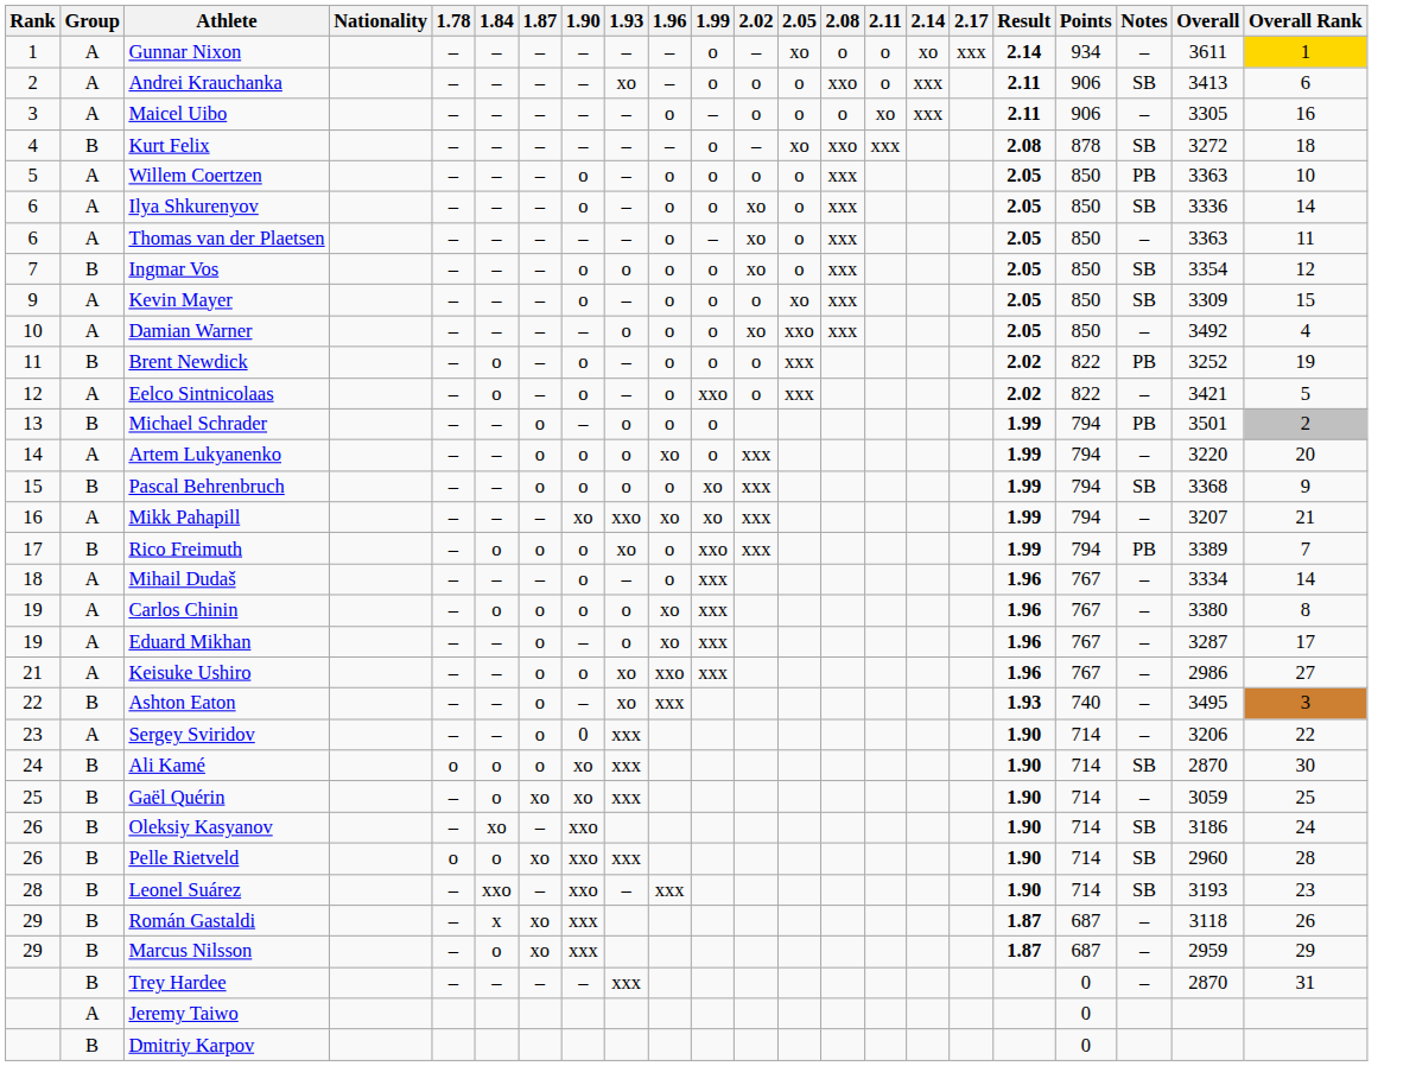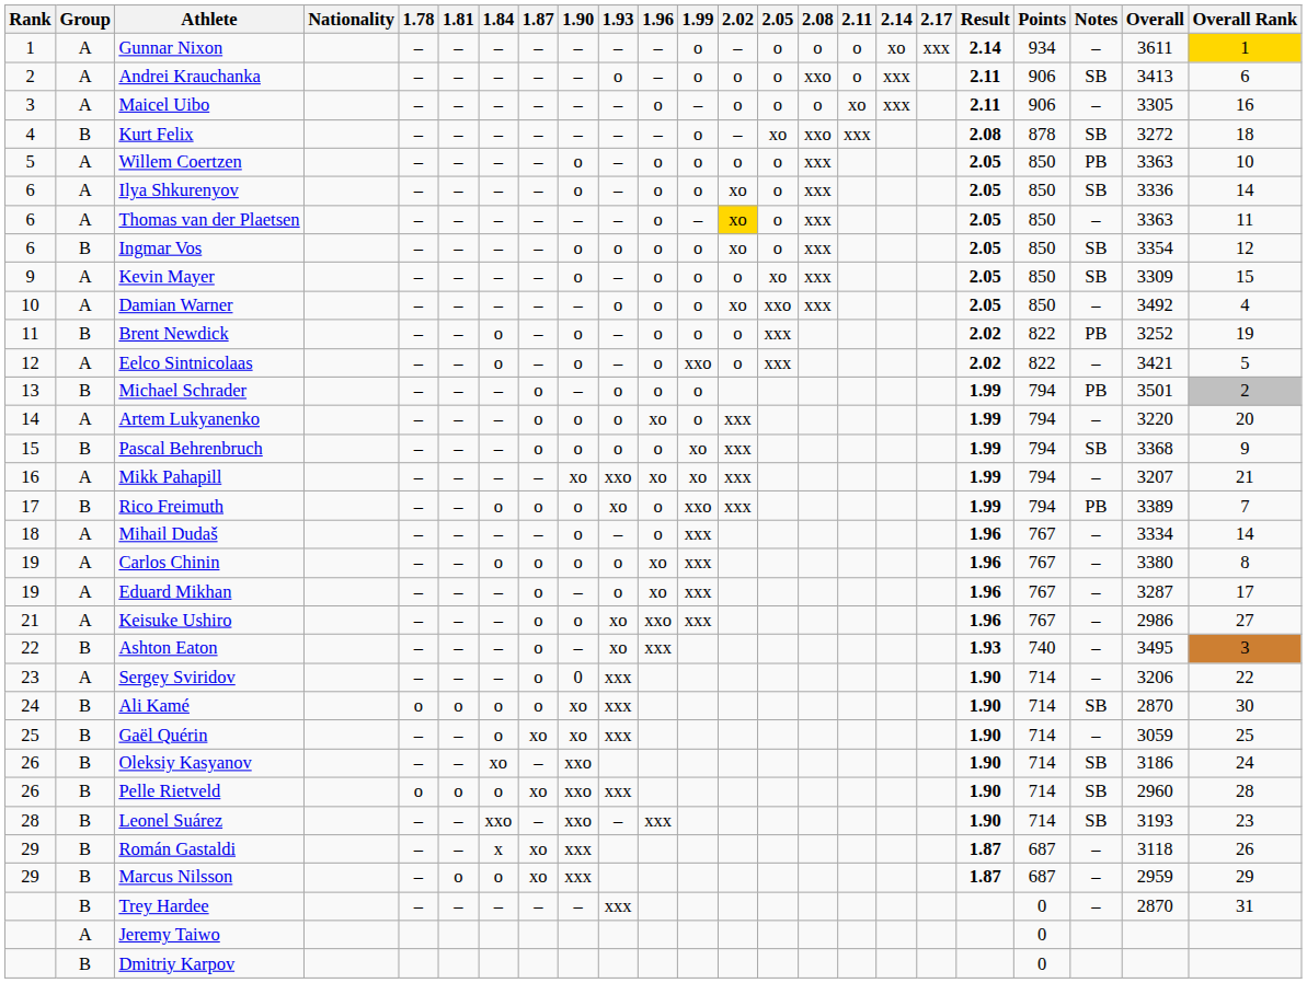 <table class="wikitable sortable" style="text-align:center">
 <tr>
 <th>Rank</th>
 <th>Group</th>
 <th>Athlete</th>
 <th>Nationality</th>
 <th>1.78</th>
+<th>1.81</th>
 <th>1.84</th>
 <th>1.87</th>
 <th>1.90</th>
 <th>1.93</th>
 <th>1.96</th>
 <th>1.99</th>
 <th>2.02</th>
 <th>2.05</th>
 <th>2.08</th>
 <th>2.11</th>
 <th>2.14</th>
 <th>2.17</th>
 <th>Result</th>
 <th>Points</th>
 <th>Notes</th>
 <th>Overall</th>
 <th>Overall Rank</th>
 </tr>
 <tr>
 <td>1</td>
 <td>A</td>
 <td align=left><a href='#'>Gunnar Nixon</a></td>
 <td align=left></td>
 <td>–</td>
 <td>–</td>
 <td>–</td>
 <td>–</td>
 <td>–</td>
 <td>–</td>
+<td>–</td>
 <td>o</td>
 <td>–</td>
-<td>xo</td>
+<td>o</td>
 <td>o</td>
 <td>o</td>
 <td>xo</td>
 <td>xxx</td>
 <td><strong>2.14</strong></td>
 <td>934</td>
 <td>–</td>
 <td>3611</td>
 <td style="background-color:#ffd700">1</td>
 </tr>
 <tr>
 <td>2</td>
 <td>A</td>
 <td align=left><a href='#'>Andrei Krauchanka</a></td>
 <td align=left></td>
 <td>–</td>
 <td>–</td>
 <td>–</td>
 <td>–</td>
-<td>xo</td>
+<td>–</td>
+<td>o</td>
 <td>–</td>
 <td>o</td>
 <td>o</td>
 <td>o</td>
 <td>xxo</td>
 <td>o</td>
 <td>xxx</td>
 <td></td>
 <td><strong>2.11</strong></td>
 <td>906</td>
 <td>SB</td>
 <td>3413</td>
 <td>6</td>
 </tr>
 <tr>
 <td>3</td>
 <td>A</td>
 <td align=left><a href='#'>Maicel Uibo</a></td>
 <td align=left></td>
+<td>–</td>
 <td>–</td>
 <td>–</td>
 <td>–</td>
 <td>–</td>
 <td>–</td>
 <td>o</td>
 <td>–</td>
 <td>o</td>
 <td>o</td>
 <td>o</td>
 <td>xo</td>
 <td>xxx</td>
 <td></td>
 <td><strong>2.11</strong></td>
 <td>906</td>
 <td>–</td>
 <td>3305</td>
 <td>16</td>
 </tr>
 <tr>
 <td>4</td>
 <td>B</td>
 <td align=left><a href='#'>Kurt Felix</a></td>
 <td align=left></td>
 <td>–</td>
 <td>–</td>
 <td>–</td>
 <td>–</td>
 <td>–</td>
 <td>–</td>
+<td>–</td>
 <td>o</td>
 <td>–</td>
 <td>xo</td>
 <td>xxo</td>
 <td>xxx</td>
 <td></td>
 <td></td>
 <td><strong>2.08</strong></td>
 <td>878</td>
 <td>SB</td>
 <td>3272</td>
 <td>18</td>
 </tr>
 <tr>
 <td>5</td>
 <td>A</td>
 <td align=left><a href='#'>Willem Coertzen</a></td>
 <td align=left></td>
+<td>–</td>
 <td>–</td>
 <td>–</td>
 <td>–</td>
 <td>o</td>
 <td>–</td>
 <td>o</td>
 <td>o</td>
 <td>o</td>
 <td>o</td>
 <td>xxx</td>
 <td></td>
 <td></td>
 <td></td>
 <td><strong>2.05</strong></td>
 <td>850</td>
 <td>PB</td>
 <td>3363</td>
 <td>10</td>
 </tr>
 <tr>
 <td>6</td>
 <td>A</td>
 <td align=left><a href='#'>Ilya Shkurenyov</a></td>
 <td align=left></td>
+<td>–</td>
 <td>–</td>
 <td>–</td>
 <td>–</td>
 <td>o</td>
 <td>–</td>
 <td>o</td>
 <td>o</td>
 <td>xo</td>
 <td>o</td>
 <td>xxx</td>
 <td></td>
 <td></td>
 <td></td>
 <td><strong>2.05</strong></td>
 <td>850</td>
 <td>SB</td>
 <td>3336</td>
 <td>14</td>
 </tr>
 <tr>
 <td>6</td>
 <td>A</td>
 <td align=left><a href='#'>Thomas van der Plaetsen</a></td>
 <td align=left></td>
 <td>–</td>
 <td>–</td>
 <td>–</td>
 <td>–</td>
 <td>–</td>
+<td>–</td>
 <td>o</td>
 <td>–</td>
-<td>xo</td>
+<td style="background: gold;">xo</td>
 <td>o</td>
 <td>xxx</td>
 <td></td>
 <td></td>
 <td></td>
 <td><strong>2.05</strong></td>
 <td>850</td>
 <td>–</td>
 <td>3363</td>
 <td>11</td>
 </tr>
 <tr>
-<td>7</td>
+<td>6</td>
 <td>B</td>
 <td align=left><a href='#'>Ingmar Vos</a></td>
 <td align=left></td>
+<td>–</td>
 <td>–</td>
 <td>–</td>
 <td>–</td>
 <td>o</td>
 <td>o</td>
 <td>o</td>
 <td>o</td>
 <td>xo</td>
 <td>o</td>
 <td>xxx</td>
 <td></td>
 <td></td>
 <td></td>
 <td><strong>2.05</strong></td>
 <td>850</td>
 <td>SB</td>
 <td>3354</td>
 <td>12</td>
 </tr>
 <tr>
 <td>9</td>
 <td>A</td>
 <td align=left><a href='#'>Kevin Mayer</a></td>
 <td align=left></td>
+<td>–</td>
 <td>–</td>
 <td>–</td>
 <td>–</td>
 <td>o</td>
 <td>–</td>
 <td>o</td>
 <td>o</td>
 <td>o</td>
 <td>xo</td>
 <td>xxx</td>
 <td></td>
 <td></td>
 <td></td>
 <td><strong>2.05</strong></td>
 <td>850</td>
 <td>SB</td>
 <td>3309</td>
 <td>15</td>
 </tr>
 <tr>
 <td>10</td>
 <td>A</td>
 <td align=left><a href='#'>Damian Warner</a></td>
 <td align=left></td>
 <td>–</td>
 <td>–</td>
 <td>–</td>
 <td>–</td>
+<td>–</td>
 <td>o</td>
 <td>o</td>
 <td>o</td>
 <td>xo</td>
 <td>xxo</td>
 <td>xxx</td>
 <td></td>
 <td></td>
 <td></td>
 <td><strong>2.05</strong></td>
 <td>850</td>
 <td>–</td>
 <td>3492</td>
 <td>4</td>
 </tr>
 <tr>
 <td>11</td>
 <td>B</td>
 <td align=left><a href='#'>Brent Newdick</a></td>
 <td align=left></td>
+<td>–</td>
 <td>–</td>
 <td>o</td>
 <td>–</td>
 <td>o</td>
 <td>–</td>
 <td>o</td>
 <td>o</td>
 <td>o</td>
 <td>xxx</td>
 <td></td>
 <td></td>
 <td></td>
 <td></td>
 <td><strong>2.02</strong></td>
 <td>822</td>
 <td>PB</td>
 <td>3252</td>
 <td>19</td>
 </tr>
 <tr>
 <td>12</td>
 <td>A</td>
 <td align=left><a href='#'>Eelco Sintnicolaas</a></td>
 <td align=left></td>
+<td>–</td>
 <td>–</td>
 <td>o</td>
 <td>–</td>
 <td>o</td>
 <td>–</td>
 <td>o</td>
 <td>xxo</td>
 <td>o</td>
 <td>xxx</td>
 <td></td>
 <td></td>
 <td></td>
 <td></td>
 <td><strong>2.02</strong></td>
 <td>822</td>
 <td>–</td>
 <td>3421</td>
 <td>5</td>
 </tr>
 <tr>
 <td>13</td>
 <td>B</td>
 <td align=left><a href='#'>Michael Schrader</a></td>
 <td align=left></td>
 <td>–</td>
 <td>–</td>
+<td>–</td>
 <td>o</td>
 <td>–</td>
 <td>o</td>
 <td>o</td>
 <td>o</td>
 <td></td>
 <td></td>
 <td></td>
 <td></td>
 <td></td>
 <td></td>
 <td><strong>1.99</strong></td>
 <td>794</td>
 <td>PB</td>
 <td>3501</td>
 <td style="background-color:#c0c0c0">2</td>
 </tr>
 <tr>
 <td>14</td>
 <td>A</td>
 <td align=left><a href='#'>Artem Lukyanenko</a></td>
 <td align=left></td>
 <td>–</td>
 <td>–</td>
+<td>–</td>
 <td>o</td>
 <td>o</td>
 <td>o</td>
 <td>xo</td>
 <td>o</td>
 <td>xxx</td>
 <td></td>
 <td></td>
 <td></td>
 <td></td>
 <td></td>
 <td><strong>1.99</strong></td>
 <td>794</td>
 <td>–</td>
 <td>3220</td>
 <td>20</td>
 </tr>
 <tr>
 <td>15</td>
 <td>B</td>
 <td align=left><a href='#'>Pascal Behrenbruch</a></td>
 <td align=left></td>
+<td>–</td>
 <td>–</td>
 <td>–</td>
 <td>o</td>
 <td>o</td>
 <td>o</td>
 <td>o</td>
 <td>xo</td>
 <td>xxx</td>
 <td></td>
 <td></td>
 <td></td>
 <td></td>
 <td></td>
 <td><strong>1.99</strong></td>
 <td>794</td>
 <td>SB</td>
 <td>3368</td>
 <td>9</td>
 </tr>
 <tr>
 <td>16</td>
 <td>A</td>
 <td align=left><a href='#'>Mikk Pahapill</a></td>
 <td align=left></td>
 <td>–</td>
 <td>–</td>
 <td>–</td>
+<td>–</td>
 <td>xo</td>
 <td>xxo</td>
 <td>xo</td>
 <td>xo</td>
 <td>xxx</td>
 <td></td>
 <td></td>
 <td></td>
 <td></td>
 <td></td>
 <td><strong>1.99</strong></td>
 <td>794</td>
 <td>–</td>
 <td>3207</td>
 <td>21</td>
 </tr>
 <tr>
 <td>17</td>
 <td>B</td>
 <td align=left><a href='#'>Rico Freimuth</a></td>
 <td align=left></td>
+<td>–</td>
 <td>–</td>
 <td>o</td>
 <td>o</td>
 <td>o</td>
 <td>xo</td>
 <td>o</td>
 <td>xxo</td>
 <td>xxx</td>
 <td></td>
 <td></td>
 <td></td>
 <td></td>
 <td></td>
 <td><strong>1.99</strong></td>
 <td>794</td>
 <td>PB</td>
 <td>3389</td>
 <td>7</td>
 </tr>
 <tr>
 <td>18</td>
 <td>A</td>
 <td align=left><a href='#'>Mihail Dudaš</a></td>
 <td align=left></td>
 <td>–</td>
 <td>–</td>
 <td>–</td>
+<td>–</td>
 <td>o</td>
 <td>–</td>
 <td>o</td>
 <td>xxx</td>
 <td></td>
 <td></td>
 <td></td>
 <td></td>
 <td></td>
 <td></td>
 <td><strong>1.96</strong></td>
 <td>767</td>
 <td>–</td>
 <td>3334</td>
 <td>14</td>
 </tr>
 <tr>
 <td>19</td>
 <td>A</td>
 <td align=left><a href='#'>Carlos Chinin</a></td>
 <td align=left></td>
+<td>–</td>
 <td>–</td>
 <td>o</td>
 <td>o</td>
 <td>o</td>
 <td>o</td>
 <td>xo</td>
 <td>xxx</td>
 <td></td>
 <td></td>
 <td></td>
 <td></td>
 <td></td>
 <td></td>
 <td><strong>1.96</strong></td>
 <td>767</td>
 <td>–</td>
 <td>3380</td>
 <td>8</td>
 </tr>
 <tr>
 <td>19</td>
 <td>A</td>
 <td align=left><a href='#'>Eduard Mikhan</a></td>
 <td align=left></td>
 <td>–</td>
 <td>–</td>
+<td>–</td>
 <td>o</td>
 <td>–</td>
 <td>o</td>
 <td>xo</td>
 <td>xxx</td>
 <td></td>
 <td></td>
 <td></td>
 <td></td>
 <td></td>
 <td></td>
 <td><strong>1.96</strong></td>
 <td>767</td>
 <td>–</td>
 <td>3287</td>
 <td>17</td>
 </tr>
 <tr>
 <td>21</td>
 <td>A</td>
 <td align=left><a href='#'>Keisuke Ushiro</a></td>
 <td align=left></td>
+<td>–</td>
 <td>–</td>
 <td>–</td>
 <td>o</td>
 <td>o</td>
 <td>xo</td>
 <td>xxo</td>
 <td>xxx</td>
 <td></td>
 <td></td>
 <td></td>
 <td></td>
 <td></td>
 <td></td>
 <td><strong>1.96</strong></td>
 <td>767</td>
 <td>–</td>
 <td>2986</td>
 <td>27</td>
 </tr>
 <tr>
 <td>22</td>
 <td>B</td>
 <td align=left><a href='#'>Ashton Eaton</a></td>
 <td align=left></td>
 <td>–</td>
 <td>–</td>
+<td>–</td>
 <td>o</td>
 <td>–</td>
 <td>xo</td>
 <td>xxx</td>
 <td></td>
 <td></td>
 <td></td>
 <td></td>
 <td></td>
 <td></td>
 <td></td>
 <td><strong>1.93</strong></td>
 <td>740</td>
 <td>–</td>
 <td>3495</td>
 <td style="background-color:#cd7f32">3</td>
 </tr>
 <tr>
 <td>23</td>
 <td>A</td>
 <td align=left><a href='#'>Sergey Sviridov</a></td>
 <td align=left></td>
+<td>–</td>
 <td>–</td>
 <td>–</td>
 <td>o</td>
 <td>0</td>
 <td>xxx</td>
 <td></td>
 <td></td>
 <td></td>
 <td></td>
 <td></td>
 <td></td>
 <td></td>
 <td></td>
 <td><strong>1.90</strong></td>
 <td>714</td>
 <td>–</td>
 <td>3206</td>
 <td>22</td>
 </tr>
 <tr>
 <td>24</td>
 <td>B</td>
 <td align=left><a href='#'>Ali Kamé</a></td>
 <td align=left></td>
 <td>o</td>
 <td>o</td>
 <td>o</td>
+<td>o</td>
 <td>xo</td>
 <td>xxx</td>
 <td></td>
 <td></td>
 <td></td>
 <td></td>
 <td></td>
 <td></td>
 <td></td>
 <td></td>
 <td><strong>1.90</strong></td>
 <td>714</td>
 <td>SB</td>
 <td>2870</td>
 <td>30</td>
 </tr>
 <tr>
 <td>25</td>
 <td>B</td>
 <td align=left><a href='#'>Gaël Quérin</a></td>
 <td align=left></td>
+<td>–</td>
 <td>–</td>
 <td>o</td>
 <td>xo</td>
 <td>xo</td>
 <td>xxx</td>
 <td></td>
 <td></td>
 <td></td>
 <td></td>
 <td></td>
 <td></td>
 <td></td>
 <td></td>
 <td><strong>1.90</strong></td>
 <td>714</td>
 <td>–</td>
 <td>3059</td>
 <td>25</td>
 </tr>
 <tr>
 <td>26</td>
 <td>B</td>
 <td align=left><a href='#'>Oleksiy Kasyanov</a></td>
 <td align=left></td>
+<td>–</td>
 <td>–</td>
 <td>xo</td>
 <td>–</td>
 <td>xxo</td>
 <td></td>
 <td></td>
 <td></td>
 <td></td>
 <td></td>
 <td></td>
 <td></td>
 <td></td>
 <td></td>
 <td><strong>1.90</strong></td>
 <td>714</td>
 <td>SB</td>
 <td>3186</td>
 <td>24</td>
 </tr>
 <tr>
 <td>26</td>
 <td>B</td>
 <td align=left><a href='#'>Pelle Rietveld</a></td>
 <td align=left></td>
 <td>o</td>
 <td>o</td>
+<td>o</td>
 <td>xo</td>
 <td>xxo</td>
 <td>xxx</td>
 <td></td>
 <td></td>
 <td></td>
 <td></td>
 <td></td>
 <td></td>
 <td></td>
 <td></td>
 <td><strong>1.90</strong></td>
 <td>714</td>
 <td>SB</td>
 <td>2960</td>
 <td>28</td>
 </tr>
 <tr>
 <td>28</td>
 <td>B</td>
 <td align=left><a href='#'>Leonel Suárez</a></td>
 <td align=left></td>
+<td>–</td>
 <td>–</td>
 <td>xxo</td>
 <td>–</td>
 <td>xxo</td>
 <td>–</td>
 <td>xxx</td>
 <td></td>
 <td></td>
 <td></td>
 <td></td>
 <td></td>
 <td></td>
 <td></td>
 <td><strong>1.90</strong></td>
 <td>714</td>
 <td>SB</td>
 <td>3193</td>
 <td>23</td>
 </tr>
 <tr>
 <td>29</td>
 <td>B</td>
 <td align=left><a href='#'>Román Gastaldi</a></td>
 <td align=left></td>
+<td>–</td>
 <td>–</td>
 <td>x</td>
 <td>xo</td>
 <td>xxx</td>
 <td></td>
 <td></td>
 <td></td>
 <td></td>
 <td></td>
 <td></td>
 <td></td>
 <td></td>
 <td></td>
 <td><strong>1.87</strong></td>
 <td>687</td>
 <td>–</td>
 <td>3118</td>
 <td>26</td>
 </tr>
 <tr>
 <td>29</td>
 <td>B</td>
 <td align=left><a href='#'>Marcus Nilsson</a></td>
 <td align=left></td>
 <td>–</td>
 <td>o</td>
+<td>o</td>
 <td>xo</td>
 <td>xxx</td>
 <td></td>
 <td></td>
 <td></td>
 <td></td>
 <td></td>
 <td></td>
 <td></td>
 <td></td>
 <td></td>
 <td><strong>1.87</strong></td>
 <td>687</td>
 <td>–</td>
 <td>2959</td>
 <td>29</td>
 </tr>
 <tr>
 <td></td>
 <td>B</td>
 <td align=left><a href='#'>Trey Hardee</a></td>
 <td align=left></td>
+<td>–</td>
 <td>–</td>
 <td>–</td>
 <td>–</td>
 <td>–</td>
 <td>xxx</td>
 <td></td>
 <td></td>
 <td></td>
 <td></td>
 <td></td>
 <td></td>
 <td></td>
 <td></td>
 <td><strong></strong></td>
 <td>0</td>
 <td>–</td>
 <td>2870</td>
 <td>31</td>
 </tr>
 <tr>
 <td></td>
 <td>A</td>
 <td align=left><a href='#'>Jeremy Taiwo</a></td>
 <td align=left></td>
 <td></td>
 <td></td>
 <td></td>
 <td></td>
 <td></td>
 <td></td>
 <td></td>
 <td></td>
 <td></td>
 <td></td>
 <td></td>
 <td></td>
 <td></td>
+<td></td>
 <td><strong></strong></td>
 <td>0</td>
 <td></td>
 <td></td>
 <td></td>
 </tr>
 <tr>
 <td></td>
 <td>B</td>
 <td align=left><a href='#'>Dmitriy Karpov</a></td>
 <td align=left></td>
 <td></td>
 <td></td>
 <td></td>
 <td></td>
 <td></td>
 <td></td>
 <td></td>
 <td></td>
 <td></td>
 <td></td>
 <td></td>
 <td></td>
 <td></td>
+<td></td>
 <td><strong></strong></td>
 <td>0</td>
 <td></td>
 <td></td>
 <td></td>
 </tr>
 </table>
